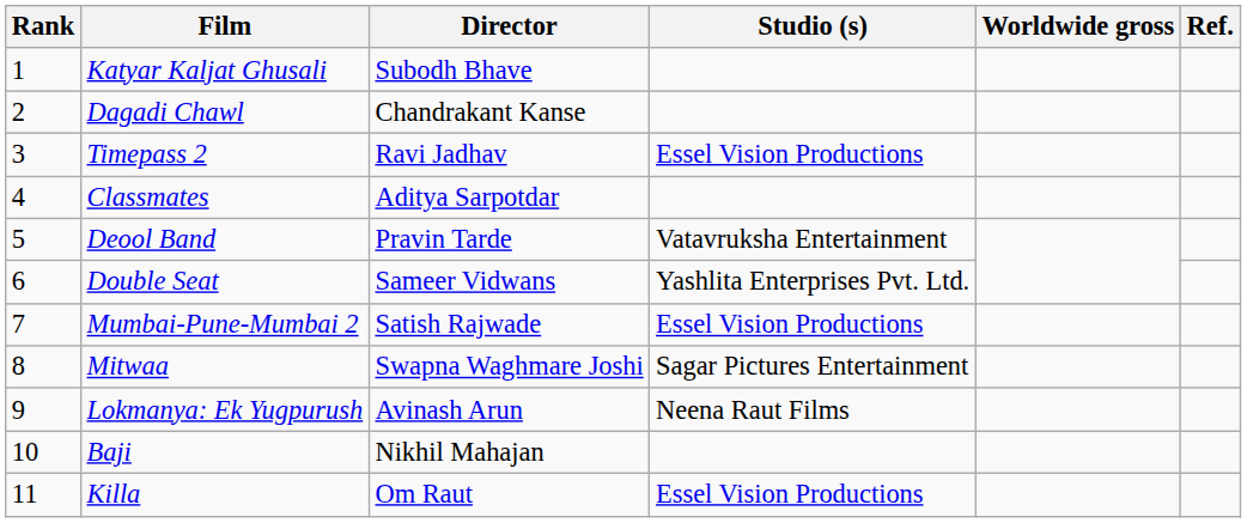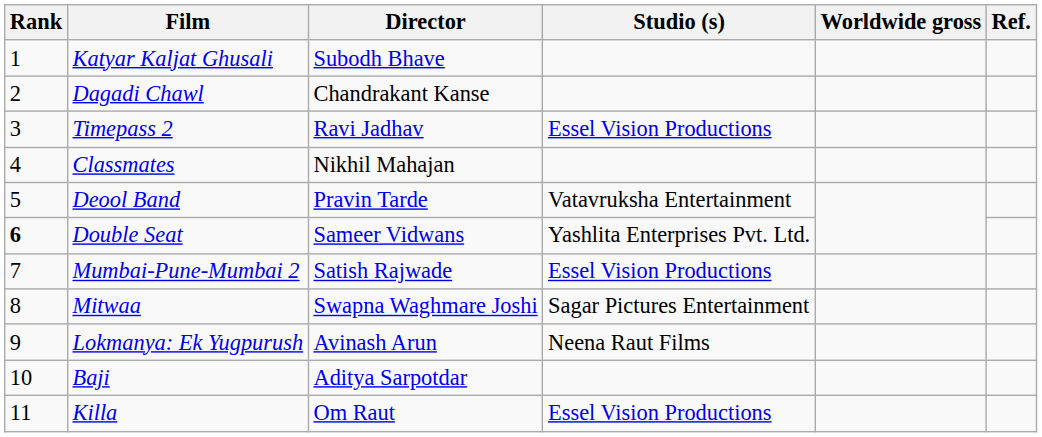 <table class="wikitable sortable">
 <tr>
 <th>Rank</th>
 <th>Film</th>
 <th>Director</th>
 <th>Studio (s)</th>
 <th>Worldwide gross</th>
 <th>Ref.</th>
 </tr>
 <tr>
 <td>1</td>
 <td><em><a href='#'>Katyar Kaljat Ghusali</a></em></td>
 <td><a href='#'>Subodh Bhave</a></td>
 <td></td>
 <td></td>
 <td></td>
 </tr>
 <tr>
 <td>2</td>
 <td><em><a href='#'>Dagadi Chawl</a></em></td>
 <td>Chandrakant Kanse</td>
 <td></td>
 <td></td>
 <td></td>
 </tr>
 <tr>
 <td>3</td>
 <td><em><a href='#'>Timepass 2</a></em></td>
 <td><a href='#'>Ravi Jadhav</a></td>
 <td><a href='#'>Essel Vision Productions</a></td>
 <td></td>
 <td></td>
 </tr>
 <tr>
 <td>4</td>
 <td><em><a href='#'>Classmates</a></em></td>
-<td><a href='#'>Aditya Sarpotdar</a></td>
+<td>Nikhil Mahajan</td>
 <td></td>
 <td></td>
 <td></td>
 </tr>
 <tr>
 <td>5</td>
 <td><em><a href='#'>Deool Band</a></em></td>
 <td><a href='#'>Pravin Tarde</a></td>
 <td>Vatavruksha Entertainment</td>
 <td rowspan="2"></td>
 <td></td>
 </tr>
 <tr>
-<td>6</td>
+<td><strong>6</strong></td>
 <td><em><a href='#'>Double Seat</a></em></td>
 <td><a href='#'>Sameer Vidwans</a></td>
 <td>Yashlita Enterprises Pvt. Ltd.</td>
 <td></td>
 </tr>
 <tr>
 <td>7</td>
 <td><em><a href='#'>Mumbai-Pune-Mumbai 2</a></em></td>
 <td><a href='#'>Satish Rajwade</a></td>
 <td><a href='#'>Essel Vision Productions</a></td>
 <td></td>
 <td></td>
 </tr>
 <tr>
 <td>8</td>
 <td><em><a href='#'>Mitwaa</a></em></td>
 <td><a href='#'>Swapna Waghmare Joshi</a></td>
 <td>Sagar Pictures Entertainment</td>
 <td></td>
 <td></td>
 </tr>
 <tr>
 <td>9</td>
 <td><em><a href='#'>Lokmanya: Ek Yugpurush</a></em></td>
 <td><a href='#'>Avinash Arun</a></td>
 <td>Neena Raut Films</td>
 <td></td>
 <td></td>
 </tr>
 <tr>
 <td>10</td>
 <td><em><a href='#'>Baji</a></em></td>
-<td>Nikhil Mahajan</td>
+<td><a href='#'>Aditya Sarpotdar</a></td>
 <td></td>
 <td></td>
 <td></td>
 </tr>
 <tr>
 <td>11</td>
 <td><em><a href='#'>Killa</a></em></td>
 <td><a href='#'>Om Raut</a></td>
 <td><a href='#'>Essel Vision Productions</a></td>
 <td></td>
 <td></td>
 </tr>
 </table>
